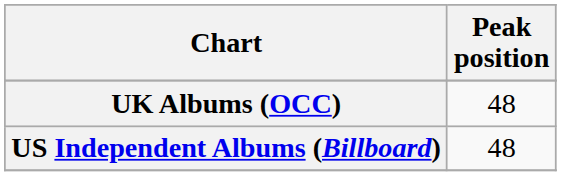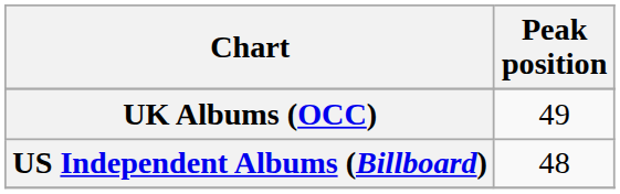 <table class="wikitable plainrowheaders sortable" style="text-align:center;" border="1">
 <tr>
 <th scope="col">Chart</th>
 <th scope="col">Peak<br>position</th>
 </tr>
 <tr>
 </tr>
 <tr>
 </tr>
 <tr>
 </tr>
 <tr>
 </tr>
 <tr>
 <th scope="row">UK Albums (<a href='#'>OCC</a>)</th>
-<td>48</td>
+<td>49</td>
 </tr>
 <tr>
 <th scope="row">US <a href='#'>Independent Albums</a> (<em><a href='#'>Billboard</a></em>)</th>
 <td>48</td>
 </tr>
 <tr>
 </tr>
 </table>
